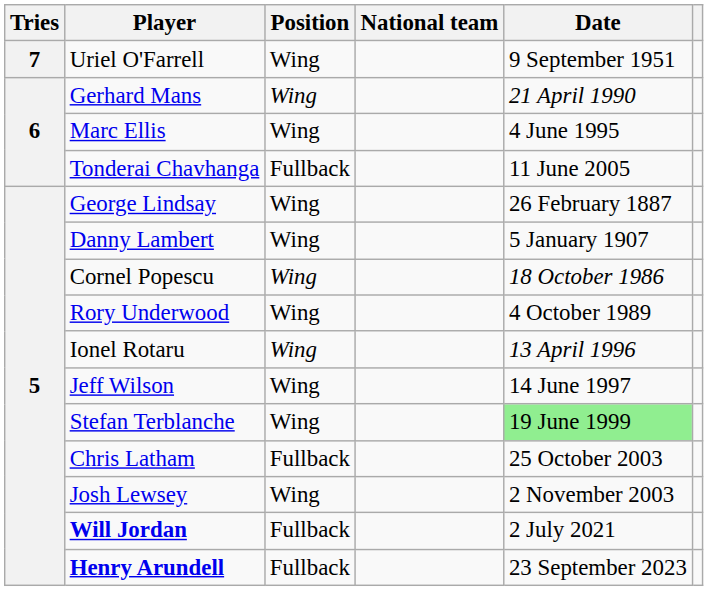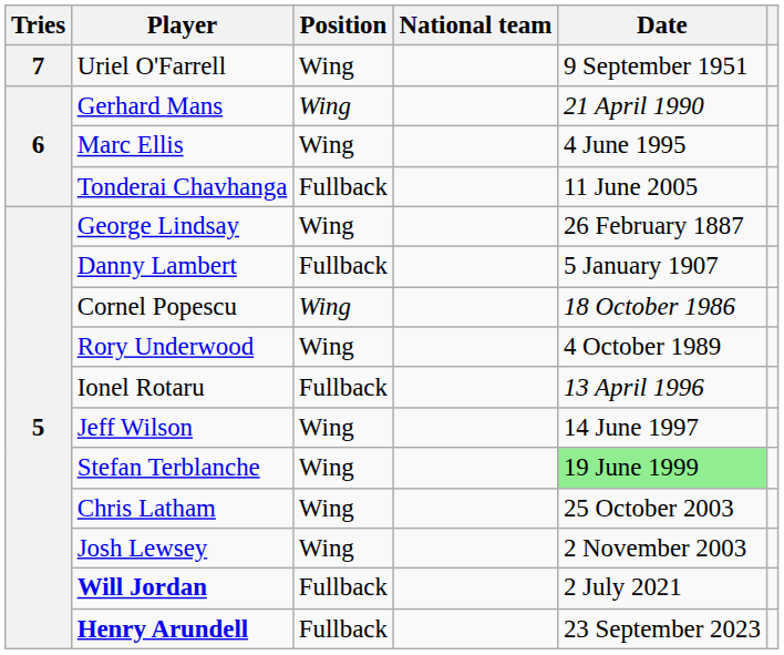 <table class="wikitable sortable">
 <tr>
 <th>Tries</th>
 <th>Player</th>
 <th>Position</th>
 <th>National team</th>
 <th>Date</th>
 <th></th>
 </tr>
 <tr>
 <th>7</th>
 <td>Uriel O'Farrell</td>
 <td>Wing</td>
 <td></td>
 <td>9 September 1951</td>
 <td></td>
 </tr>
 <tr>
 <th rowspan=3>6</th>
 <td><a href='#'>Gerhard Mans</a></td>
 <td><em>Wing</em></td>
 <td><em></em></td>
 <td><em>21 April 1990</em></td>
 <td><em></em></td>
 </tr>
 <tr>
 <td><a href='#'>Marc Ellis</a></td>
 <td>Wing</td>
 <td></td>
 <td>4 June 1995</td>
 <td></td>
 </tr>
 <tr>
 <td><a href='#'>Tonderai Chavhanga</a></td>
 <td>Fullback</td>
 <td></td>
 <td>11 June 2005</td>
 <td></td>
 </tr>
 <tr>
 <th rowspan="11">5</th>
 <td><a href='#'>George Lindsay</a></td>
 <td>Wing</td>
 <td></td>
 <td>26 February 1887</td>
 <td></td>
 </tr>
 <tr>
 <td><a href='#'>Danny Lambert</a></td>
-<td>Wing</td>
+<td>Fullback</td>
 <td></td>
 <td>5 January 1907</td>
 <td></td>
 </tr>
 <tr>
 <td>Cornel Popescu</td>
 <td><em>Wing</em></td>
 <td><em></em></td>
 <td><em>18 October 1986</em></td>
 <td><em></em></td>
 </tr>
 <tr>
 <td><a href='#'>Rory Underwood</a></td>
 <td>Wing</td>
 <td></td>
 <td>4 October 1989</td>
 <td></td>
 </tr>
 <tr>
 <td>Ionel Rotaru</td>
-<td><em>Wing</em></td>
+<td>Fullback</td>
 <td><em></em></td>
 <td><em>13 April 1996</em></td>
 <td><em></em></td>
 </tr>
 <tr>
 <td><a href='#'>Jeff Wilson</a></td>
 <td>Wing</td>
 <td></td>
 <td>14 June 1997</td>
 <td></td>
 </tr>
 <tr>
 <td><a href='#'>Stefan Terblanche</a></td>
 <td>Wing</td>
 <td></td>
 <td style="background: lightgreen;">19 June 1999</td>
 <td></td>
 </tr>
 <tr>
 <td><a href='#'>Chris Latham</a></td>
-<td>Fullback</td>
+<td>Wing</td>
 <td></td>
 <td>25 October 2003</td>
 <td></td>
 </tr>
 <tr>
 <td><a href='#'>Josh Lewsey</a></td>
 <td>Wing</td>
 <td></td>
 <td>2 November 2003</td>
 <td></td>
 </tr>
 <tr>
 <td><strong><a href='#'>Will Jordan</a></strong></td>
 <td>Fullback</td>
 <td></td>
 <td>2 July 2021</td>
 <td><em></em></td>
 </tr>
 <tr>
 <td><strong><a href='#'>Henry Arundell</a></strong></td>
 <td>Fullback</td>
 <td></td>
 <td>23 September 2023</td>
 <td></td>
 </tr>
 </table>
